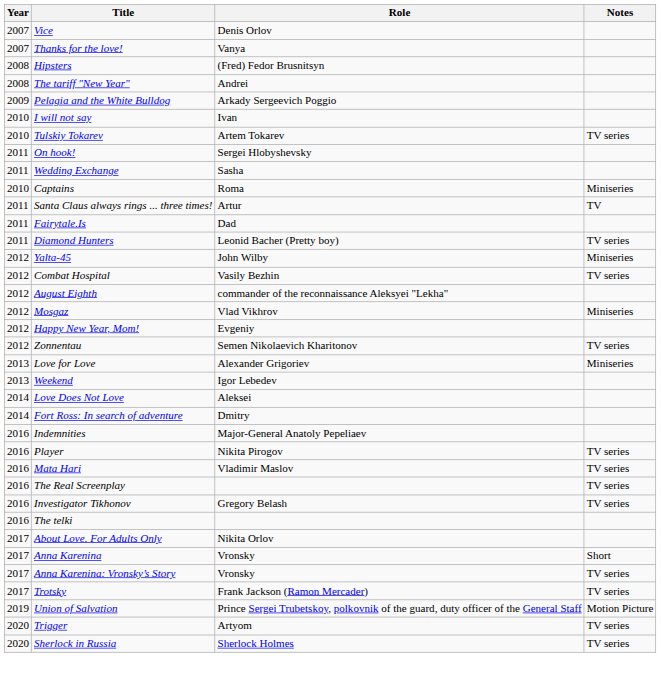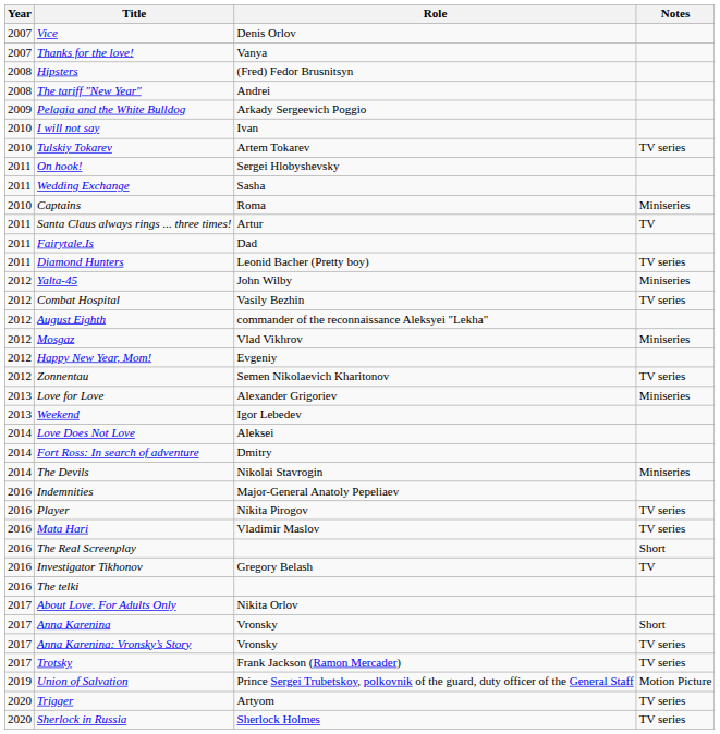 <table class="wikitable sortable">
 <tr>
 <th>Year</th>
 <th>Title</th>
 <th>Role</th>
 <th>Notes</th>
 </tr>
 <tr>
 <td>2007</td>
 <td><em><a href='#'>Vice</a></em></td>
 <td>Denis Orlov</td>
 <td></td>
 </tr>
 <tr>
 <td>2007</td>
 <td><em><a href='#'>Thanks for the love!</a></em></td>
 <td>Vanya</td>
 <td></td>
 </tr>
 <tr>
 <td>2008</td>
 <td><em><a href='#'>Hipsters</a></em></td>
 <td>(Fred) Fedor Brusnitsyn</td>
 <td></td>
 </tr>
 <tr>
 <td>2008</td>
 <td><em><a href='#'>The tariff "New Year"</a></em></td>
 <td>Andrei</td>
 <td></td>
 </tr>
 <tr>
 <td>2009</td>
 <td><em><a href='#'>Pelagia and the White Bulldog</a></em></td>
 <td>Arkady Sergeevich Poggio</td>
 <td></td>
 </tr>
 <tr>
 <td>2010</td>
 <td><em><a href='#'>I will not say</a></em></td>
 <td>Ivan</td>
 <td></td>
 </tr>
 <tr>
 <td>2010</td>
 <td><em><a href='#'>Tulskiy Tokarev</a></em></td>
 <td>Artem Tokarev</td>
 <td>TV series</td>
 </tr>
 <tr>
 <td>2011</td>
 <td><em><a href='#'>On hook!</a></em></td>
 <td>Sergei Hlobyshevsky</td>
 <td></td>
 </tr>
 <tr>
 <td>2011</td>
 <td><em><a href='#'>Wedding Exchange</a></em></td>
 <td>Sasha</td>
 <td></td>
 </tr>
 <tr>
 <td>2010</td>
 <td><em>Captains</em></td>
 <td>Roma</td>
 <td>Miniseries</td>
 </tr>
 <tr>
 <td>2011</td>
 <td><em>Santa Claus always rings ... three times!</em></td>
 <td>Artur</td>
 <td>TV</td>
 </tr>
 <tr>
 <td>2011</td>
 <td><em><a href='#'>Fairytale.Is</a></em></td>
 <td>Dad</td>
 <td></td>
 </tr>
 <tr>
 <td>2011</td>
 <td><em><a href='#'>Diamond Hunters</a></em></td>
 <td>Leonid Bacher (Pretty boy)</td>
 <td>TV series</td>
 </tr>
 <tr>
 <td>2012</td>
 <td><em><a href='#'>Yalta-45</a></em></td>
 <td>John Wilby</td>
 <td>Miniseries</td>
 </tr>
 <tr>
 <td>2012</td>
 <td><em>Combat Hospital</em></td>
 <td>Vasily Bezhin</td>
 <td>TV series</td>
 </tr>
 <tr>
 <td>2012</td>
 <td><em><a href='#'>August Eighth</a></em></td>
 <td>commander of the reconnaissance Aleksyei "Lekha"</td>
 <td></td>
 </tr>
 <tr>
 <td>2012</td>
 <td><em><a href='#'>Mosgaz</a></em></td>
 <td>Vlad Vikhrov</td>
 <td>Miniseries</td>
 </tr>
 <tr>
 <td>2012</td>
 <td><em><a href='#'>Happy New Year, Mom!</a></em></td>
 <td>Evgeniy</td>
 <td></td>
 </tr>
 <tr>
 <td>2012</td>
 <td><em>Zonnentau</em></td>
 <td>Semen Nikolaevich Kharitonov</td>
 <td>TV series</td>
 </tr>
 <tr>
 <td>2013</td>
 <td><em>Love for Love</em></td>
 <td>Alexander Grigoriev</td>
 <td>Miniseries</td>
 </tr>
 <tr>
 <td>2013</td>
 <td><em><a href='#'>Weekend</a></em></td>
 <td>Igor Lebedev</td>
 <td></td>
 </tr>
 <tr>
 <td>2014</td>
 <td><em><a href='#'>Love Does Not Love</a></em></td>
 <td>Aleksei</td>
 <td></td>
 </tr>
 <tr>
 <td>2014</td>
 <td><em><a href='#'>Fort Ross: In search of adventure</a></em></td>
 <td>Dmitry</td>
 <td></td>
 </tr>
 <tr>
+<td>2014</td>
+<td><em>The Devils</em></td>
+<td>Nikolai Stavrogin</td>
+<td>Miniseries</td>
+</tr>
+<tr>
 <td>2016</td>
 <td><em>Indemnities</em></td>
 <td>Major-General Anatoly Pepeliaev</td>
 <td></td>
 </tr>
 <tr>
 <td>2016</td>
 <td><em>Player</em></td>
 <td>Nikita Pirogov</td>
 <td>TV series</td>
 </tr>
 <tr>
 <td>2016</td>
 <td><em><a href='#'>Mata Hari</a></em></td>
 <td>Vladimir Maslov</td>
 <td>TV series</td>
 </tr>
 <tr>
 <td>2016</td>
 <td><em>The Real Screenplay</em></td>
 <td></td>
-<td>TV series</td>
+<td>Short</td>
 </tr>
 <tr>
 <td>2016</td>
 <td><em>Investigator Tikhonov</em></td>
 <td>Gregory Belash</td>
-<td>TV series</td>
+<td>TV</td>
 </tr>
 <tr>
 <td>2016</td>
 <td><em>The telki</em></td>
 <td></td>
 <td></td>
 </tr>
 <tr>
 <td>2017</td>
 <td><em><a href='#'>About Love. For Adults Only</a></em></td>
 <td>Nikita Orlov</td>
 <td></td>
 </tr>
 <tr>
 <td>2017</td>
 <td><em><a href='#'>Anna Karenina</a></em></td>
 <td>Vronsky</td>
 <td>Short</td>
 </tr>
 <tr>
 <td>2017</td>
 <td><em><a href='#'>Anna Karenina: Vronsky’s Story</a></em></td>
 <td>Vronsky</td>
 <td>TV series</td>
 </tr>
 <tr>
 <td>2017</td>
 <td><em><a href='#'>Trotsky</a></em></td>
 <td>Frank Jackson (<a href='#'>Ramon Mercader</a>)</td>
 <td>TV series</td>
 </tr>
 <tr>
 <td>2019</td>
 <td><em><a href='#'>Union of Salvation</a></em></td>
 <td>Prince <a href='#'>Sergei Trubetskoy</a>, <a href='#'>polkovnik</a> of the guard, duty officer of the <a href='#'>General Staff</a></td>
 <td>Motion Picture</td>
 </tr>
 <tr>
 <td>2020</td>
 <td><em><a href='#'>Trigger</a></em></td>
 <td>Artyom</td>
 <td>TV series</td>
 </tr>
 <tr>
 <td>2020</td>
 <td><em><a href='#'>Sherlock in Russia</a></em></td>
 <td><a href='#'>Sherlock Holmes</a></td>
 <td>TV series</td>
 </tr>
 </table>
